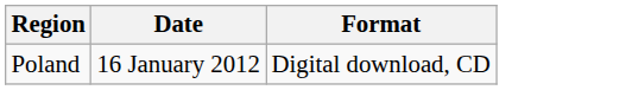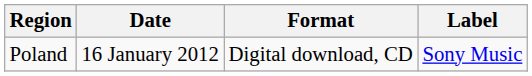 <table class=wikitable>
 <tr>
 <th>Region</th>
 <th>Date</th>
 <th>Format</th>
+<th>Label</th>
 </tr>
 <tr>
 <td>Poland</td>
 <td>16 January 2012</td>
 <td>Digital download, CD</td>
+<td><a href='#'>Sony Music</a></td>
 </tr>
 </table>
